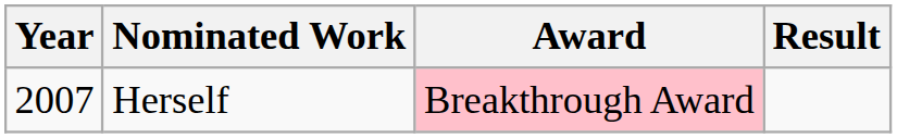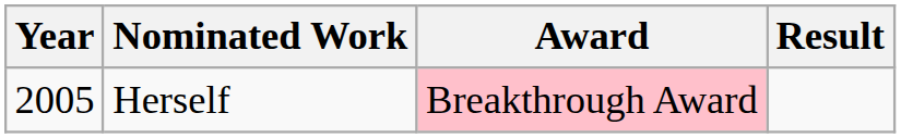 <table class="wikitable">
 <tr>
 <th>Year</th>
 <th>Nominated Work</th>
 <th>Award</th>
 <th>Result</th>
 </tr>
 <tr>
-<td>2007</td>
+<td>2005</td>
 <td>Herself</td>
 <td style="background: pink;">Breakthrough Award</td>
 <td></td>
 </tr>
 </table>
